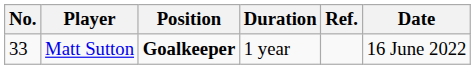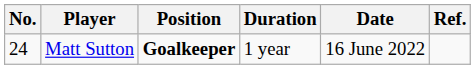 <table class="wikitable">
 <tr>
 <th scope="col">No.</th>
 <th scope="col">Player</th>
 <th scope="col">Position</th>
 <th scope="col">Duration</th>
+<th scope="col">Date</th>
 <th scope="col">Ref.</th>
-<th scope="col">Date</th>
 </tr>
 <tr>
-<td>33</td>
+<td>24</td>
 <td><a href='#'>Matt Sutton</a></td>
 <td><strong>Goalkeeper</strong></td>
 <td>1 year</td>
+<td>16 June 2022</td>
 <td></td>
-<td>16 June 2022</td>
 </tr>
 </table>
